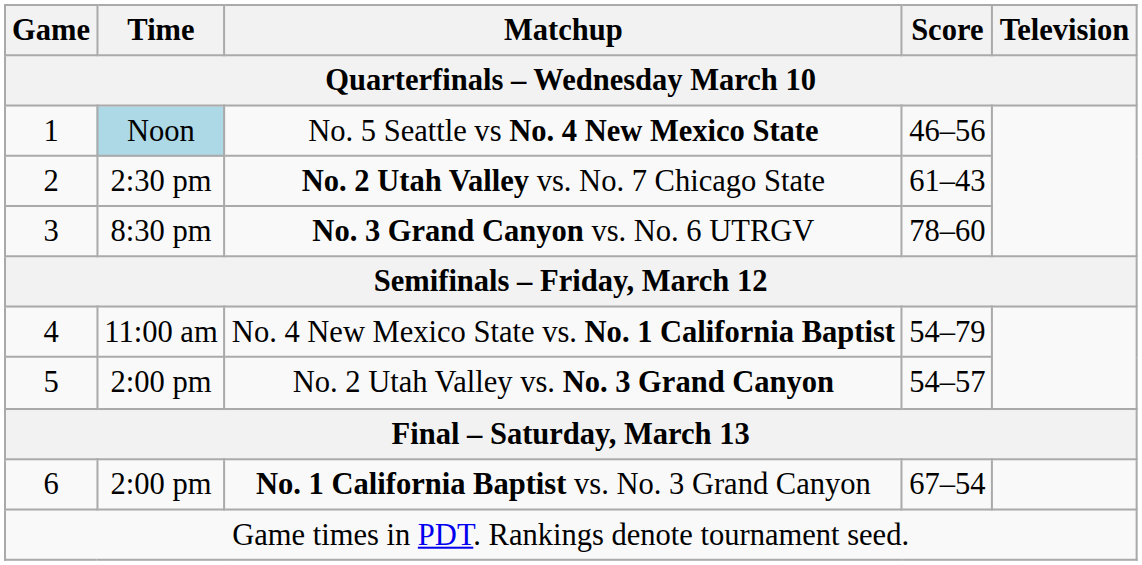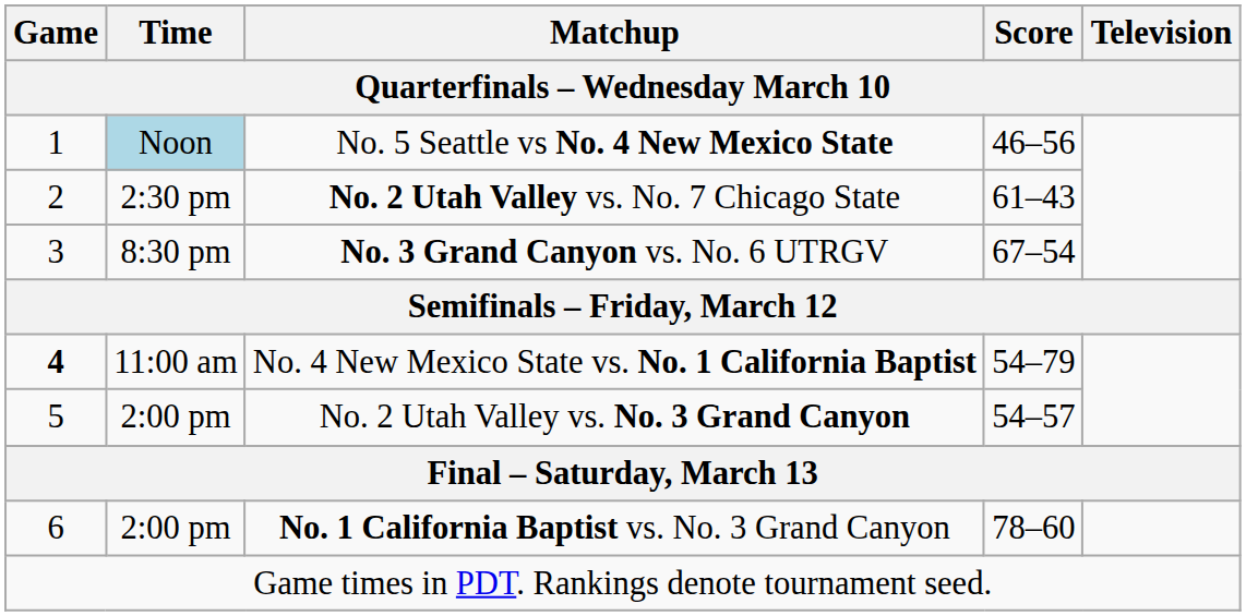 <table class="wikitable" style="font-size: 95%;text-align:center">
 <tr>
 <th>Game</th>
 <th>Time</th>
 <th>Matchup</th>
 <th>Score</th>
 <th>Television</th>
 </tr>
 <tr>
 <th colspan=5>Quarterfinals – Wednesday March 10</th>
 </tr>
 <tr>
 <td>1</td>
 <td style="background: lightblue;">Noon</td>
 <td>No. 5 Seattle vs <strong>No. 4 New Mexico State</strong></td>
 <td>46–56</td>
 <td rowspan=3></td>
 </tr>
 <tr>
 <td>2</td>
 <td>2:30 pm</td>
 <td><strong>No. 2 Utah Valley</strong> vs. No. 7 Chicago State</td>
 <td>61–43</td>
 </tr>
 <tr>
 <td>3</td>
 <td>8:30 pm</td>
 <td><strong>No. 3 Grand Canyon</strong> vs. No. 6 UTRGV</td>
-<td>78–60</td>
+<td>67–54</td>
 </tr>
 <tr>
 <th colspan=5>Semifinals – Friday, March 12</th>
 </tr>
 <tr>
-<td>4</td>
+<td><strong>4</strong></td>
 <td>11:00 am</td>
 <td>No. 4 New Mexico State vs. <strong>No. 1 California Baptist</strong></td>
 <td>54–79</td>
 <td rowspan=2></td>
 </tr>
 <tr>
 <td>5</td>
 <td>2:00 pm</td>
 <td>No. 2 Utah Valley vs. <strong>No. 3 Grand Canyon</strong></td>
 <td>54–57</td>
 </tr>
 <tr>
 <th colspan=5>Final – Saturday, March 13</th>
 </tr>
 <tr>
 <td>6</td>
 <td>2:00 pm</td>
 <td><strong>No. 1 California Baptist</strong> vs. No. 3 Grand Canyon</td>
-<td>67–54</td>
+<td>78–60</td>
 <td></td>
 </tr>
 <tr>
 <td colspan=5>Game times in <a href='#'>PDT</a>. Rankings denote tournament seed.</td>
 </tr>
 </table>
